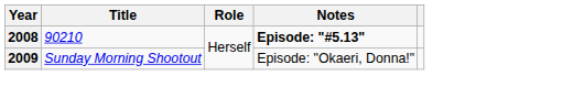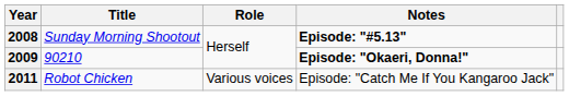 <table class="wikitable sortable plainrowheaders">
 <tr>
 <th>Year</th>
 <th>Title</th>
 <th>Role</th>
 <th class="unsortable">Notes</th>
 <th class="unsortable"></th>
 </tr>
 <tr>
 <th scope="row">2008</th>
-<td><em><a href='#'>90210</a></em></td>
+<td><em><a href='#'>Sunday Morning Shootout</a></em></td>
 <td rowspan="2">Herself</td>
 <td><strong>Episode: "#5.13"</strong></td>
 <td></td>
 </tr>
 <tr>
 <th scope="row">2009</th>
-<td><em><a href='#'>Sunday Morning Shootout</a></em></td>
-<td>Episode: "Okaeri, Donna!"</td>
+<td><em><a href='#'>90210</a></em></td>
+<td><strong>Episode: "Okaeri, Donna!"</strong></td>
+<td></td>
+</tr>
+<tr>
+<th scope="row">2011</th>
+<td><em><a href='#'>Robot Chicken</a></em></td>
+<td>Various voices</td>
+<td>Episode: "Catch Me If You Kangaroo Jack"</td>
 <td></td>
 </tr>
 </table>
